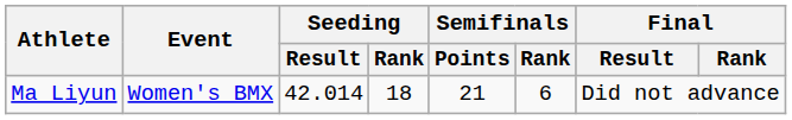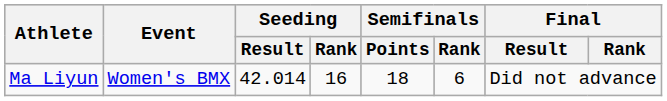 <table class=wikitable style="font-size:90%">
 <tr>
 <th rowspan="2">Athlete</th>
 <th rowspan="2">Event</th>
 <th colspan="2">Seeding</th>
 <th colspan="2">Semifinals</th>
 <th colspan="2">Final</th>
 </tr>
 <tr style="font-size:95%">
 <th>Result</th>
 <th>Rank</th>
 <th>Points</th>
 <th>Rank</th>
 <th>Result</th>
 <th>Rank</th>
 </tr>
 <tr align=center>
 <td align=left><a href='#'>Ma Liyun</a></td>
 <td align=left><a href='#'>Women's BMX</a></td>
 <td>42.014</td>
+<td>16</td>
 <td>18</td>
-<td>21</td>
 <td>6</td>
 <td colspan=2>Did not advance</td>
 </tr>
 </table>
